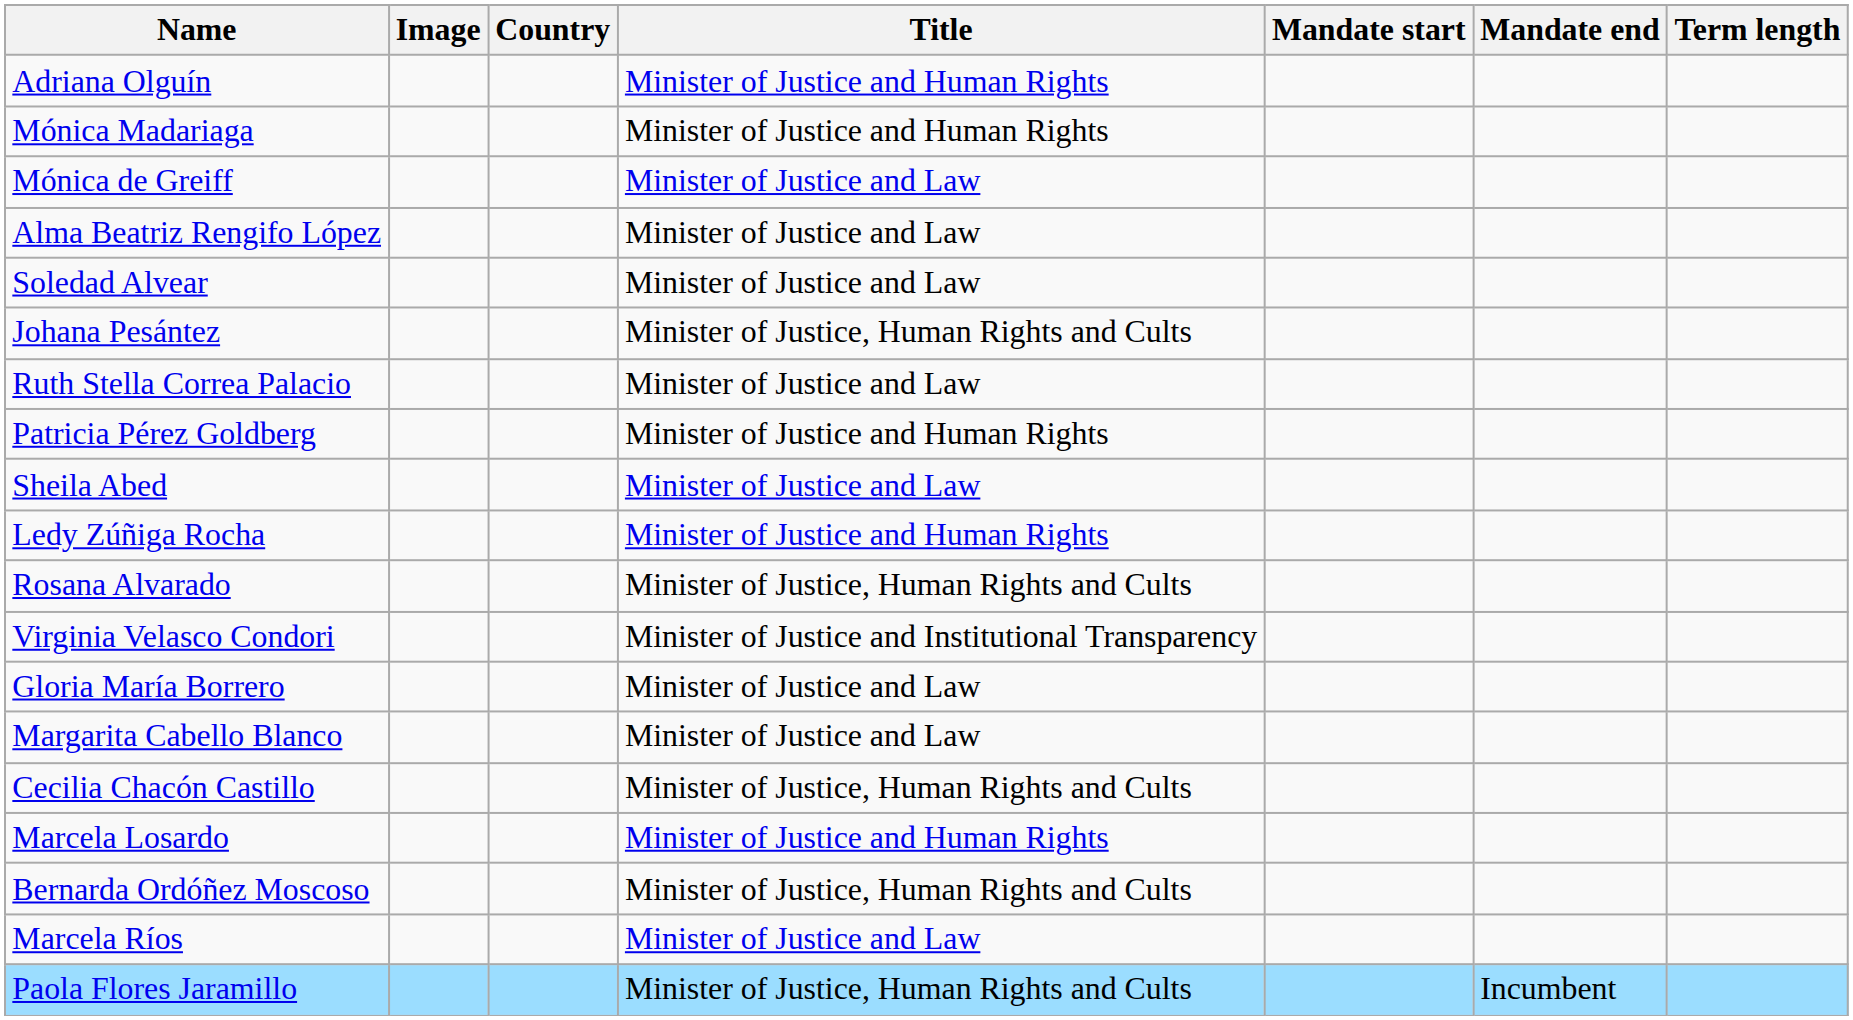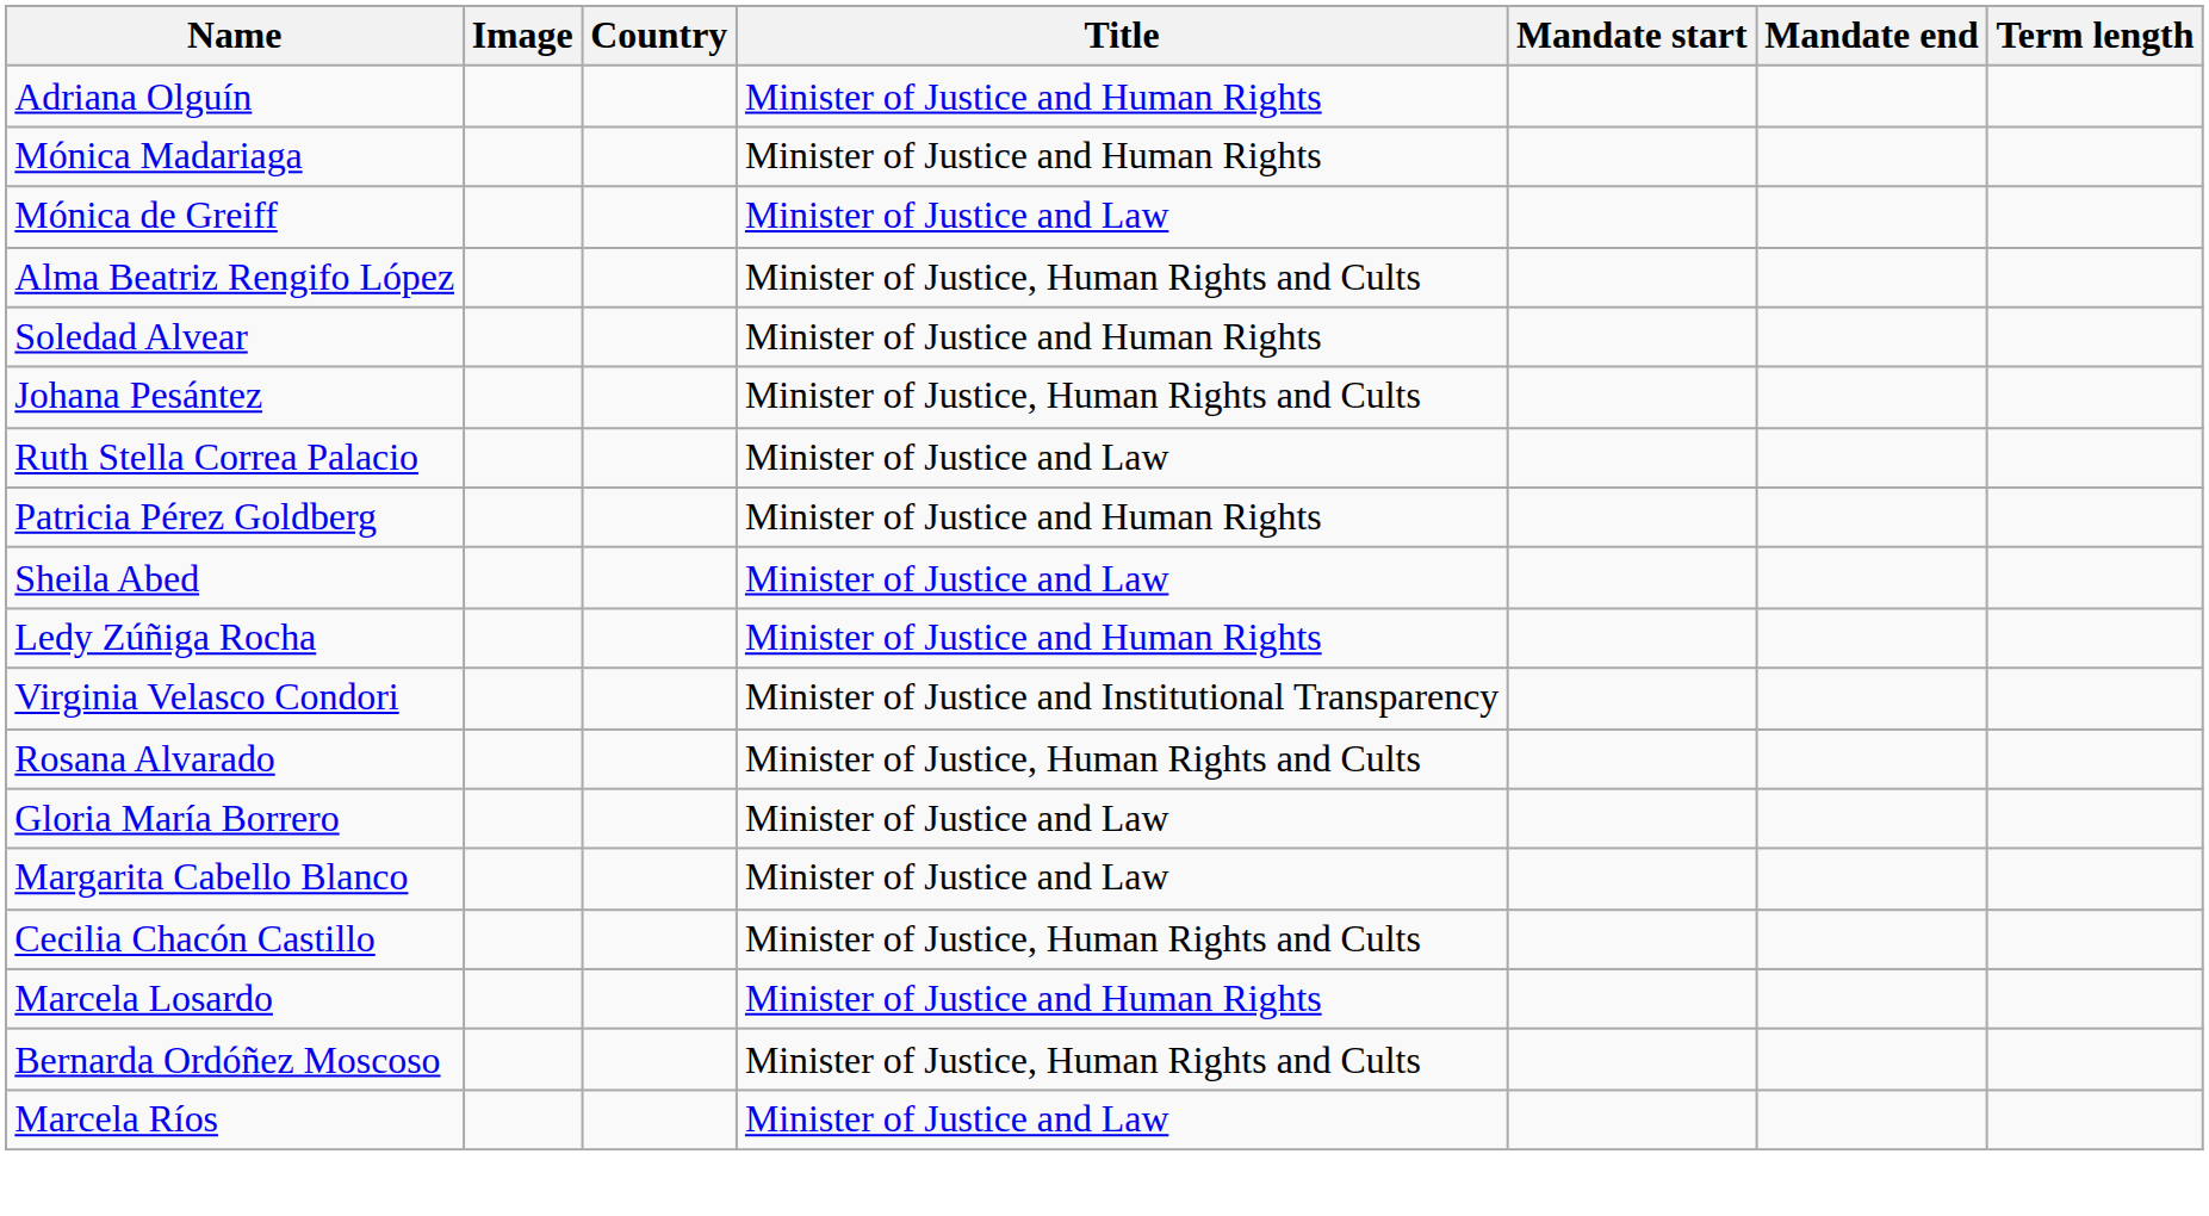 <table class="wikitable sortable">
 <tr>
 <th>Name</th>
 <th class=unsortable>Image</th>
 <th>Country</th>
 <th>Title</th>
 <th>Mandate start</th>
 <th>Mandate end</th>
 <th>Term length</th>
 </tr>
 <tr>
 <td><a href='#'>Adriana Olguín</a></td>
 <td></td>
 <td></td>
 <td><a href='#'>Minister of Justice and Human Rights</a></td>
 <td></td>
 <td></td>
 <td></td>
 </tr>
 <tr>
 <td><a href='#'>Mónica Madariaga</a></td>
 <td></td>
 <td></td>
 <td>Minister of Justice and Human Rights</td>
 <td></td>
 <td></td>
 <td></td>
 </tr>
 <tr>
 <td><a href='#'>Mónica de Greiff</a></td>
 <td></td>
 <td></td>
 <td><a href='#'>Minister of Justice and Law</a></td>
 <td></td>
 <td></td>
 <td></td>
 </tr>
 <tr>
 <td><a href='#'>Alma Beatriz Rengifo López</a></td>
 <td></td>
 <td></td>
-<td>Minister of Justice and Law</td>
+<td>Minister of Justice, Human Rights and Cults</td>
 <td></td>
 <td></td>
 <td></td>
 </tr>
 <tr>
 <td><a href='#'>Soledad Alvear</a></td>
 <td></td>
 <td></td>
-<td>Minister of Justice and Law</td>
+<td>Minister of Justice and Human Rights</td>
 <td></td>
 <td></td>
 <td></td>
 </tr>
 <tr>
 <td><a href='#'>Johana Pesántez</a></td>
 <td></td>
 <td></td>
 <td>Minister of Justice, Human Rights and Cults</td>
 <td></td>
 <td></td>
 <td></td>
 </tr>
 <tr>
 <td><a href='#'>Ruth Stella Correa Palacio</a></td>
 <td></td>
 <td></td>
 <td>Minister of Justice and Law</td>
 <td></td>
 <td></td>
 <td></td>
 </tr>
 <tr>
 <td><a href='#'>Patricia Pérez Goldberg</a></td>
 <td></td>
 <td></td>
 <td>Minister of Justice and Human Rights</td>
 <td></td>
 <td></td>
 <td></td>
 </tr>
 <tr>
 <td><a href='#'>Sheila Abed</a></td>
 <td></td>
 <td></td>
 <td><a href='#'>Minister of Justice and Law</a></td>
 <td></td>
 <td></td>
 <td></td>
 </tr>
 <tr>
 <td><a href='#'>Ledy Zúñiga Rocha</a></td>
 <td></td>
 <td></td>
 <td><a href='#'>Minister of Justice and Human Rights</a></td>
 <td></td>
 <td></td>
 <td></td>
 </tr>
 <tr>
-<td><a href='#'>Rosana Alvarado</a></td>
+<td><a href='#'>Virginia Velasco Condori</a></td>
 <td></td>
 <td></td>
-<td>Minister of Justice, Human Rights and Cults</td>
+<td>Minister of Justice and Institutional Transparency</td>
 <td></td>
 <td></td>
 <td></td>
 </tr>
 <tr>
-<td><a href='#'>Virginia Velasco Condori</a></td>
+<td><a href='#'>Rosana Alvarado</a></td>
 <td></td>
 <td></td>
-<td>Minister of Justice and Institutional Transparency</td>
+<td>Minister of Justice, Human Rights and Cults</td>
 <td></td>
 <td></td>
 <td></td>
 </tr>
 <tr>
 <td><a href='#'>Gloria María Borrero</a></td>
 <td></td>
 <td></td>
 <td>Minister of Justice and Law</td>
 <td></td>
 <td></td>
 <td></td>
 </tr>
 <tr>
 <td><a href='#'>Margarita Cabello Blanco</a></td>
 <td></td>
 <td></td>
 <td>Minister of Justice and Law</td>
 <td></td>
 <td></td>
 <td></td>
 </tr>
 <tr>
 <td><a href='#'>Cecilia Chacón Castillo</a></td>
 <td></td>
 <td></td>
 <td>Minister of Justice, Human Rights and Cults</td>
 <td></td>
 <td></td>
 <td></td>
 </tr>
 <tr>
 <td><a href='#'>Marcela Losardo</a></td>
 <td></td>
 <td></td>
 <td><a href='#'>Minister of Justice and Human Rights</a></td>
 <td></td>
 <td></td>
 <td></td>
 </tr>
 <tr>
 <td><a href='#'>Bernarda Ordóñez Moscoso</a></td>
 <td></td>
 <td></td>
 <td>Minister of Justice, Human Rights and Cults</td>
 <td></td>
 <td></td>
 <td></td>
 </tr>
 <tr>
 <td><a href='#'>Marcela Ríos</a></td>
 <td></td>
 <td></td>
 <td><a href='#'>Minister of Justice and Law</a></td>
 <td></td>
 <td></td>
 <td></td>
 </tr>
-<tr bgcolor="#9BDDFF">
-<td><a href='#'>Paola Flores Jaramillo</a></td>
-<td></td>
-<td></td>
-<td>Minister of Justice, Human Rights and Cults</td>
-<td></td>
-<td>Incumbent</td>
-<td></td>
-</tr>
 </table>
